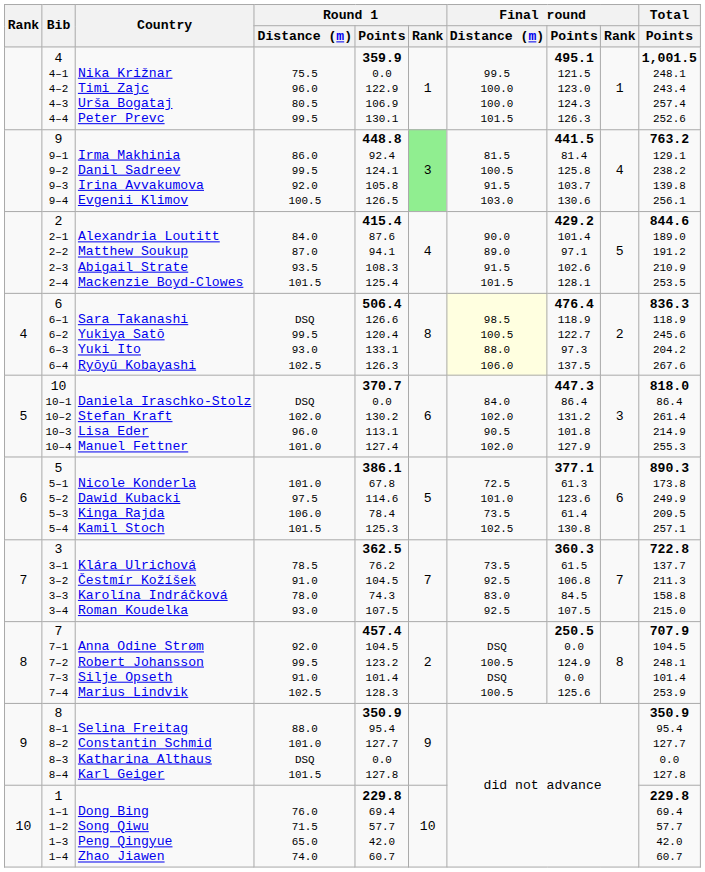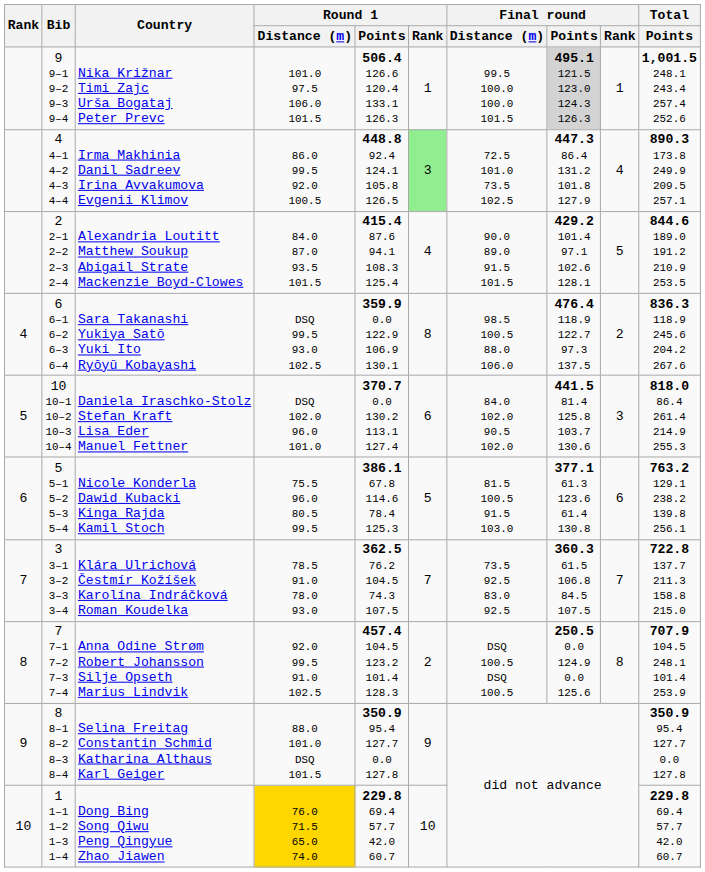 <table class="wikitable sortable" style="text-align:center">
 <tr>
 <th rowspan=2>Rank</th>
 <th rowspan=2>Bib</th>
 <th rowspan=2>Country</th>
 <th colspan=3>Round 1</th>
 <th colspan=3>Final round</th>
 <th>Total</th>
 </tr>
 <tr>
 <th>Distance (<a href='#'>m</a>)</th>
 <th>Points</th>
 <th>Rank</th>
 <th>Distance (<a href='#'>m</a>)</th>
 <th>Points</th>
 <th>Rank</th>
 <th>Points</th>
 </tr>
 <tr>
 <td></td>
-<td>4<br><small> 4–1<br>4–2<br>4–3<br>4–4</small></td>
+<td>9<br><small> 9–1<br>9–2<br>9–3<br>9–4</small></td>
 <td align=left><br><a href='#'>Nika Križnar</a><br><a href='#'>Timi Zajc</a><br><a href='#'>Urša Bogataj</a><br><a href='#'>Peter Prevc</a></td>
-<td><br><small>75.5<br>96.0<br>80.5<br>99.5<br></small></td>
-<td><strong>359.9</strong><br><small>0.0 <br>122.9<br>106.9<br>130.1<br></small></td>
+<td><br><small>101.0<br>97.5<br>106.0<br>101.5<br></small></td>
+<td><strong>506.4</strong><br><small>126.6<br>120.4<br>133.1<br>126.3<br></small></td>
 <td>1</td>
 <td><br><small>99.5<br>100.0<br>100.0<br>101.5<br></small></td>
-<td><strong>495.1</strong><br><small>121.5<br>123.0<br>124.3<br>126.3<br></small></td>
+<td style="background: lightgrey;"><strong>495.1</strong><br><small>121.5<br>123.0<br>124.3<br>126.3<br></small></td>
 <td>1</td>
 <td><strong>1,001.5</strong><br><small>248.1<br>243.4<br>257.4<br>252.6<br></small></td>
 </tr>
 <tr>
 <td></td>
-<td>9<br><small> 9–1<br>9–2<br>9–3<br>9–4</small></td>
+<td>4<br><small> 4–1<br>4–2<br>4–3<br>4–4</small></td>
 <td align=left><br><a href='#'>Irma Makhinia</a><br><a href='#'>Danil Sadreev</a><br><a href='#'>Irina Avvakumova</a><br><a href='#'>Evgenii Klimov</a></td>
 <td><br><small>86.0<br>99.5<br>92.0<br>100.5<br></small></td>
 <td><strong>448.8</strong><br><small>92.4<br>124.1<br>105.8<br>126.5<br></small></td>
 <td style="background: lightgreen;">3</td>
-<td><br><small>81.5<br>100.5<br>91.5<br>103.0<br></small></td>
-<td><strong>441.5</strong><br><small>81.4<br>125.8<br>103.7<br>130.6<br></small></td>
+<td><br><small>72.5<br>101.0<br>73.5<br>102.5<br></small></td>
+<td><strong>447.3</strong><br><small>86.4<br>131.2<br>101.8<br>127.9<br></small></td>
 <td>4</td>
-<td><strong>763.2</strong><br><small>129.1<br>238.2<br>139.8<br>256.1<br></small></td>
+<td><strong>890.3</strong><br><small>173.8<br>249.9<br>209.5<br>257.1<br></small></td>
 </tr>
 <tr>
 <td></td>
 <td>2<br><small> 2–1<br>2–2<br>2–3<br>2–4</small></td>
 <td align=left><br><a href='#'>Alexandria Loutitt</a><br><a href='#'>Matthew Soukup</a><br><a href='#'>Abigail Strate</a><br><a href='#'>Mackenzie Boyd-Clowes</a></td>
 <td><br><small>84.0<br>87.0<br>93.5<br>101.5<br></small></td>
 <td><strong>415.4</strong><br><small>87.6<br>94.1<br>108.3<br>125.4<br></small></td>
 <td>4</td>
 <td><br><small>90.0<br>89.0<br>91.5<br>101.5<br></small></td>
 <td><strong>429.2</strong><br><small>101.4<br>97.1<br>102.6<br>128.1<br></small></td>
 <td>5</td>
 <td><strong>844.6</strong><br><small>189.0<br>191.2<br>210.9<br>253.5<br></small></td>
 </tr>
 <tr>
 <td>4</td>
 <td>6<br><small> 6–1<br>6–2<br>6–3<br>6–4</small></td>
 <td align=left><br><a href='#'>Sara Takanashi</a><br><a href='#'>Yukiya Satō</a><br><a href='#'>Yuki Ito</a><br><a href='#'>Ryōyū Kobayashi</a></td>
 <td><br><small>DSQ<br>99.5<br>93.0<br>102.5<br></small></td>
-<td><strong>506.4</strong><br><small>126.6<br>120.4<br>133.1<br>126.3<br></small></td>
+<td><strong>359.9</strong><br><small>0.0 <br>122.9<br>106.9<br>130.1<br></small></td>
 <td>8</td>
-<td style="background: lightyellow;"><br><small>98.5<br>100.5<br>88.0<br>106.0<br></small></td>
+<td><br><small>98.5<br>100.5<br>88.0<br>106.0<br></small></td>
 <td><strong>476.4</strong><br><small>118.9<br>122.7<br>97.3<br>137.5<br></small></td>
 <td>2</td>
 <td><strong>836.3</strong><br><small>118.9<br>245.6<br>204.2<br>267.6<br></small></td>
 </tr>
 <tr>
 <td>5</td>
 <td>10<br><small> 10–1<br>10–2<br>10–3<br>10–4</small></td>
 <td align=left><br><a href='#'>Daniela Iraschko-Stolz</a><br><a href='#'>Stefan Kraft</a><br><a href='#'>Lisa Eder</a><br><a href='#'>Manuel Fettner</a></td>
 <td><br><small>DSQ<br>102.0<br>96.0<br>101.0<br></small></td>
 <td><strong>370.7</strong><br><small>0.0 <br>130.2<br>113.1<br>127.4<br></small></td>
 <td>6</td>
 <td><br><small>84.0<br>102.0<br>90.5<br>102.0<br></small></td>
-<td><strong>447.3</strong><br><small>86.4<br>131.2<br>101.8<br>127.9<br></small></td>
+<td><strong>441.5</strong><br><small>81.4<br>125.8<br>103.7<br>130.6<br></small></td>
 <td>3</td>
 <td><strong>818.0</strong><br><small>86.4<br>261.4<br>214.9<br>255.3<br></small></td>
 </tr>
 <tr>
 <td>6</td>
 <td>5<br><small> 5–1<br>5–2<br>5–3<br>5–4</small></td>
 <td align=left><br><a href='#'>Nicole Konderla</a><br><a href='#'>Dawid Kubacki</a><br><a href='#'>Kinga Rajda</a><br><a href='#'>Kamil Stoch</a></td>
-<td><br><small>101.0<br>97.5<br>106.0<br>101.5<br></small></td>
+<td><br><small>75.5<br>96.0<br>80.5<br>99.5<br></small></td>
 <td><strong>386.1</strong><br><small>67.8<br>114.6<br>78.4<br>125.3<br></small></td>
 <td>5</td>
-<td><br><small>72.5<br>101.0<br>73.5<br>102.5<br></small></td>
+<td><br><small>81.5<br>100.5<br>91.5<br>103.0<br></small></td>
 <td><strong>377.1</strong><br><small>61.3<br>123.6<br>61.4<br>130.8<br></small></td>
 <td>6</td>
-<td><strong>890.3</strong><br><small>173.8<br>249.9<br>209.5<br>257.1<br></small></td>
+<td><strong>763.2</strong><br><small>129.1<br>238.2<br>139.8<br>256.1<br></small></td>
 </tr>
 <tr>
 <td>7</td>
 <td>3<br><small> 3–1<br>3–2<br>3–3<br>3–4</small></td>
 <td align=left><br><a href='#'>Klára Ulrichová</a><br><a href='#'>Čestmír Kožíšek</a><br><a href='#'>Karolína Indráčková</a><br><a href='#'>Roman Koudelka</a></td>
 <td><br><small>78.5<br>91.0<br>78.0<br>93.0<br></small></td>
 <td><strong>362.5</strong><br><small>76.2<br>104.5<br>74.3<br>107.5<br></small></td>
 <td>7</td>
 <td><br><small>73.5<br>92.5<br>83.0<br>92.5<br></small></td>
 <td><strong>360.3</strong><br><small>61.5<br>106.8<br>84.5<br>107.5<br></small></td>
 <td>7</td>
 <td><strong>722.8</strong><br><small>137.7<br>211.3<br>158.8<br>215.0<br></small></td>
 </tr>
 <tr>
 <td>8</td>
 <td>7<br><small> 7–1<br>7–2<br>7–3<br>7–4</small></td>
 <td align=left><br><a href='#'>Anna Odine Strøm</a><br><a href='#'>Robert Johansson</a><br><a href='#'>Silje Opseth</a><br><a href='#'>Marius Lindvik</a></td>
 <td><br><small>92.0<br>99.5<br>91.0<br>102.5<br></small></td>
 <td><strong>457.4</strong><br><small>104.5<br>123.2<br>101.4<br>128.3<br></small></td>
 <td>2</td>
 <td><br><small>DSQ<br>100.5<br>DSQ<br>100.5<br></small></td>
 <td><strong>250.5</strong><br><small>0.0 <br>124.9<br>  0.0<br>125.6</small></td>
 <td>8</td>
 <td><strong>707.9</strong><br><small>104.5<br>248.1<br>101.4<br>253.9<br></small></td>
 </tr>
 <tr>
 <td>9</td>
 <td>8<br><small> 8–1<br>8–2<br>8–3<br>8–4</small></td>
 <td align=left><br><a href='#'>Selina Freitag</a><br><a href='#'>Constantin Schmid</a><br><a href='#'>Katharina Althaus</a><br><a href='#'>Karl Geiger</a></td>
 <td><br><small>88.0<br>101.0<br>DSQ<br>101.5<br></small></td>
 <td><strong>350.9</strong><br><small>95.4<br>127.7<br>0.0<br>127.8<br></small></td>
 <td>9</td>
 <td colspan=3 rowspan=2>did not advance</td>
 <td><strong>350.9</strong><br><small>95.4<br>127.7<br>0.0<br>127.8<br></small></td>
 </tr>
 <tr>
 <td>10</td>
 <td>1<br><small> 1–1<br>1–2<br>1–3<br>1–4</small></td>
 <td align=left><br><a href='#'>Dong Bing</a><br><a href='#'>Song Qiwu</a><br><a href='#'>Peng Qingyue</a><br><a href='#'>Zhao Jiawen</a></td>
-<td><br><small>76.0<br>71.5<br>65.0<br>74.0<br></small></td>
+<td style="background: gold;"><br><small>76.0<br>71.5<br>65.0<br>74.0<br></small></td>
 <td><strong>229.8</strong><br><small>69.4<br>57.7<br>42.0<br>60.7<br></small></td>
 <td>10</td>
 <td><strong>229.8</strong><br><small>69.4<br>57.7<br>42.0<br>60.7<br></small></td>
 </tr>
 </table>
